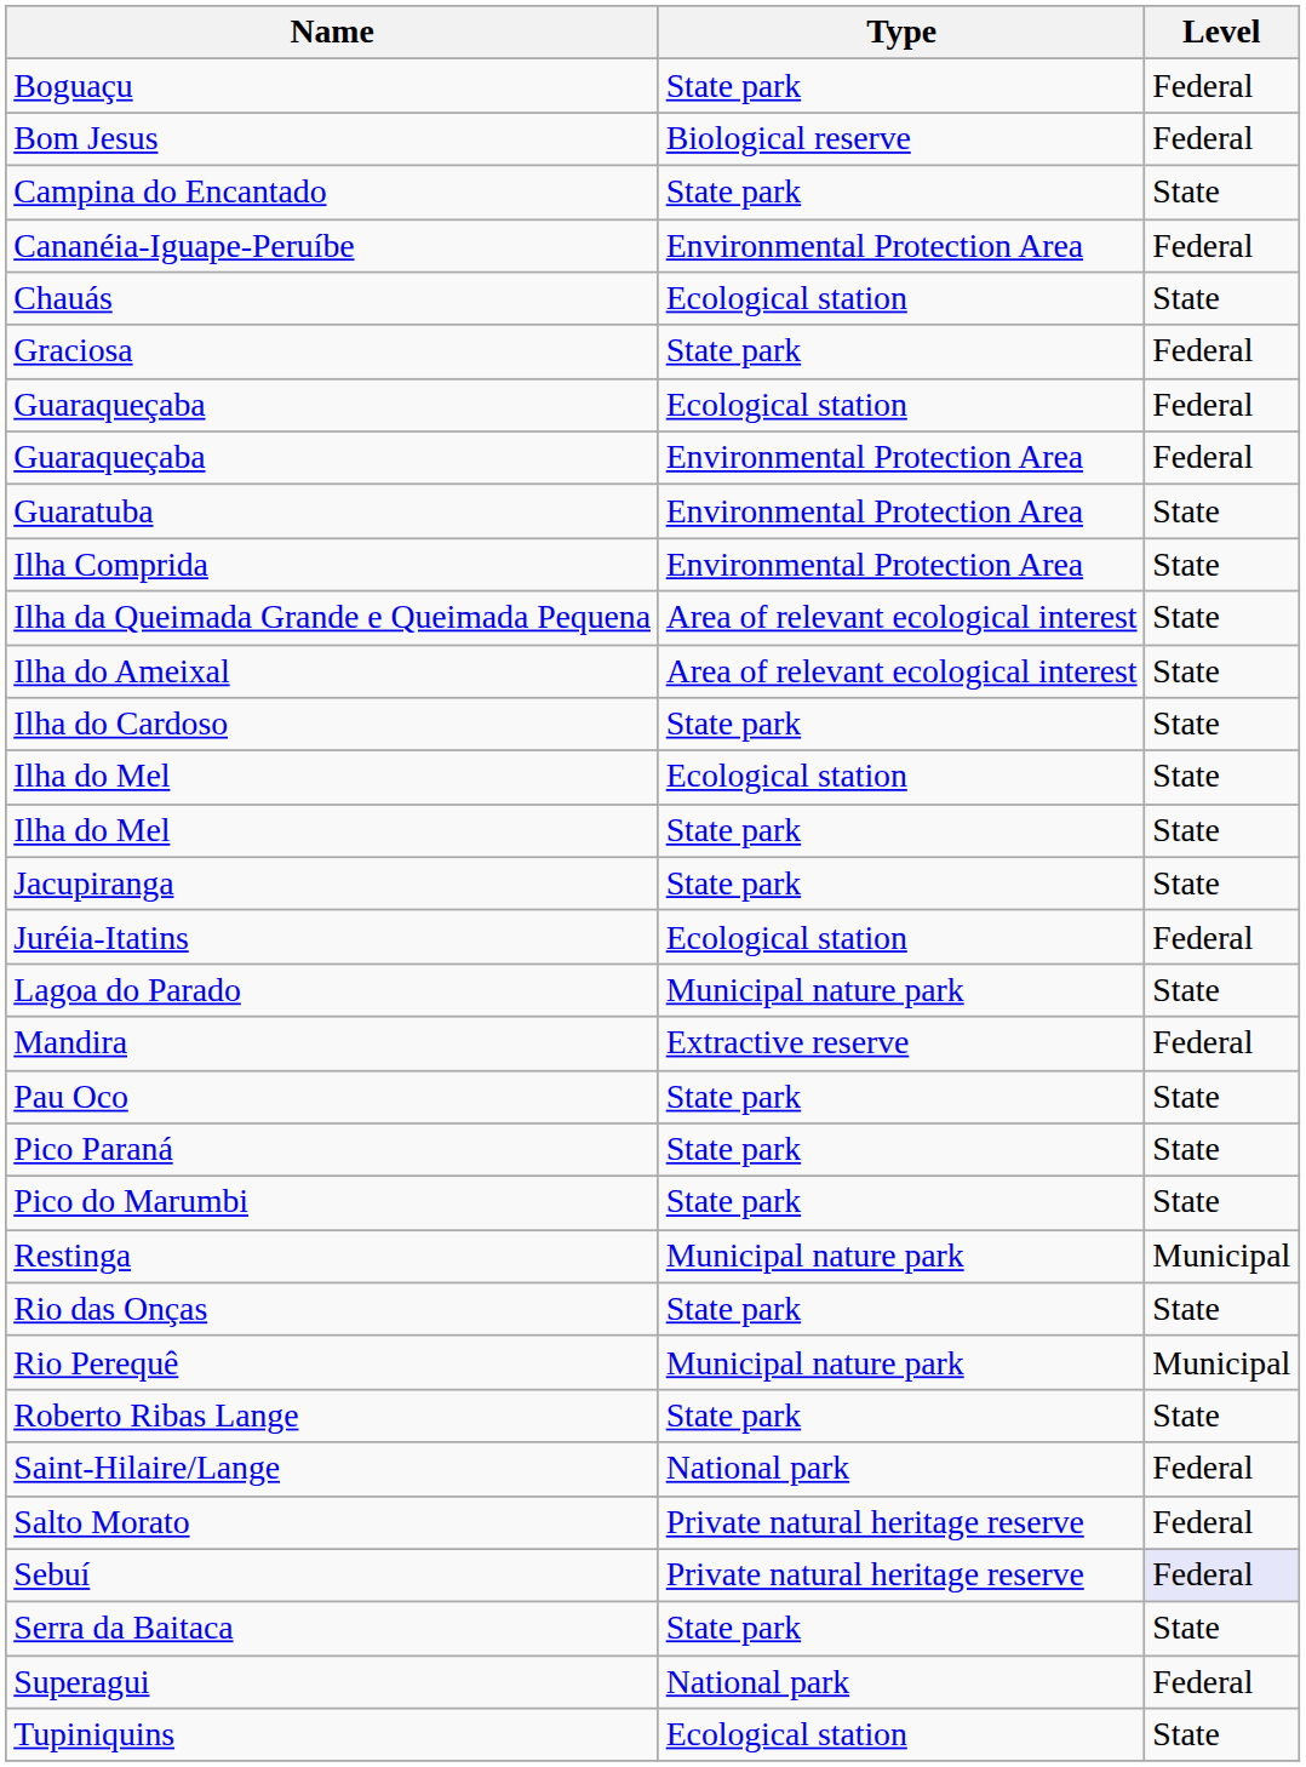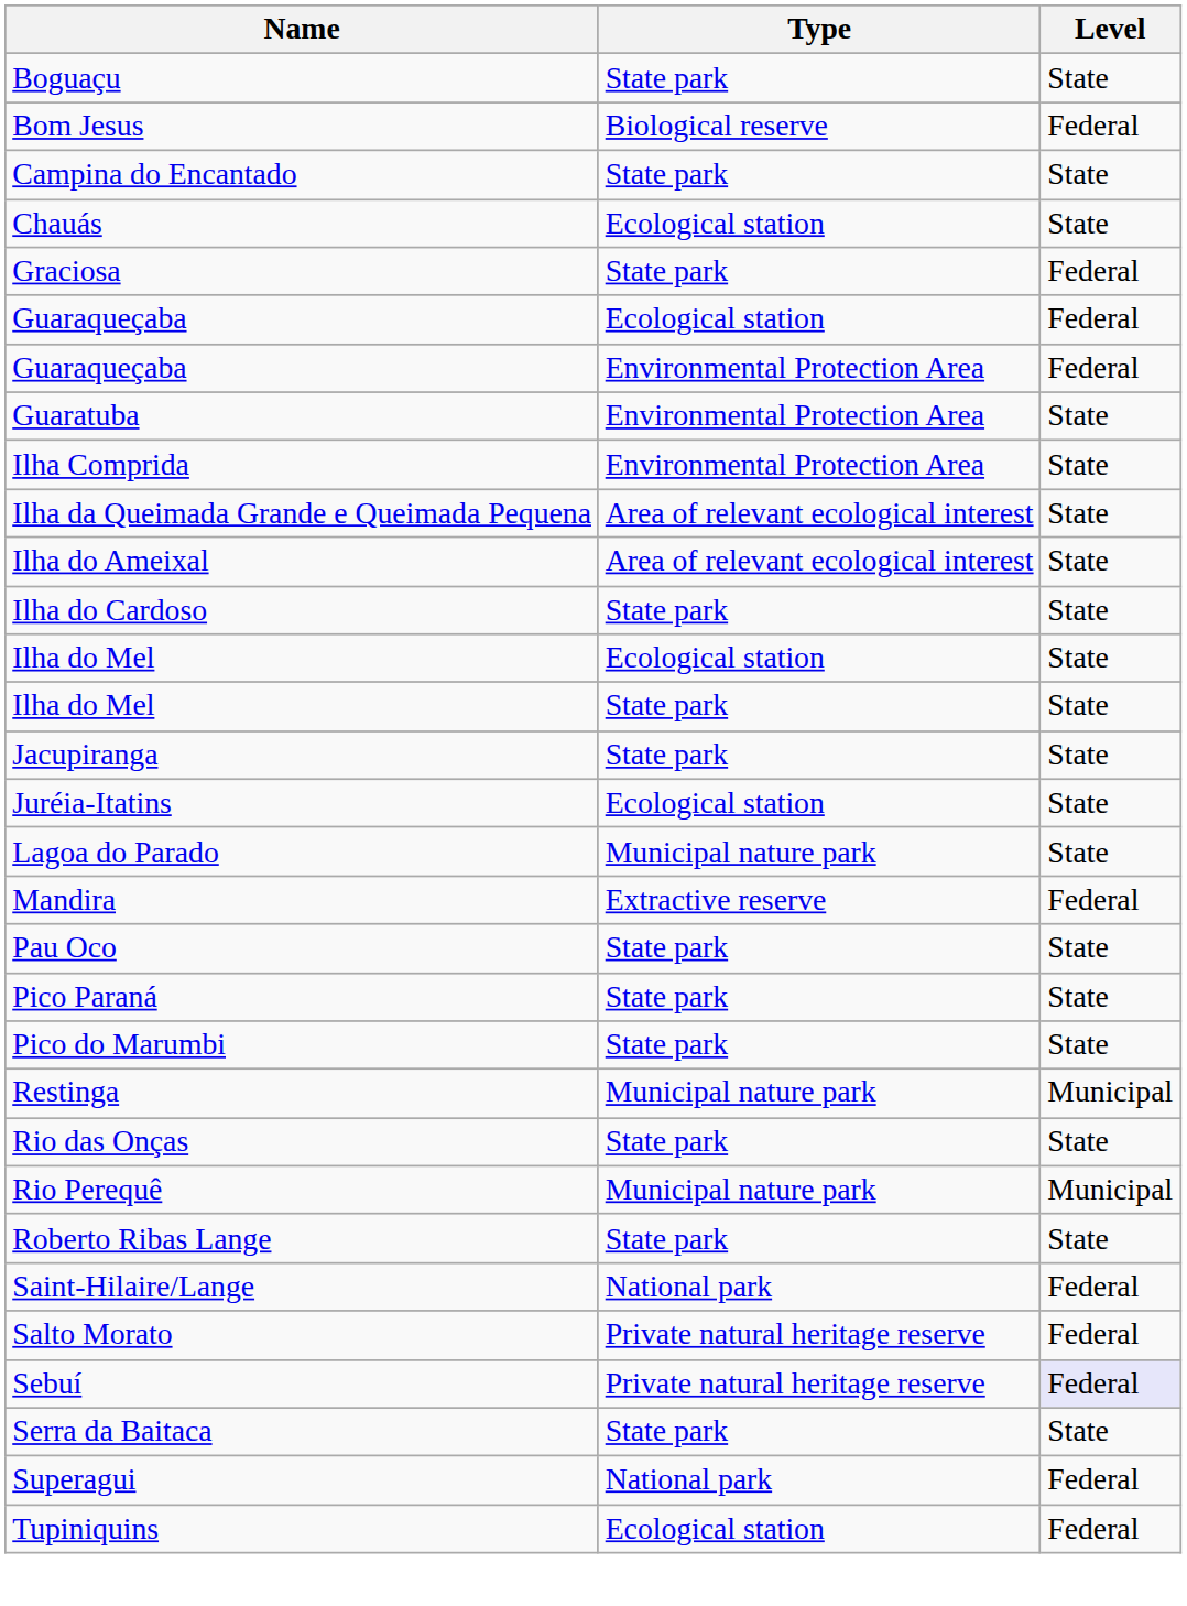 <table class="wikitable sortable">
 <tr>
 <th>Name</th>
 <th>Type</th>
 <th>Level</th>
 </tr>
 <tr>
 <td><a href='#'>Boguaçu</a></td>
 <td><a href='#'>State park</a></td>
-<td>Federal</td>
+<td>State</td>
 </tr>
 <tr>
 <td><a href='#'>Bom Jesus</a></td>
 <td><a href='#'>Biological reserve</a></td>
 <td>Federal</td>
 </tr>
 <tr>
 <td><a href='#'>Campina do Encantado</a></td>
 <td><a href='#'>State park</a></td>
 <td>State</td>
-</tr>
-<tr>
-<td><a href='#'>Cananéia-Iguape-Peruíbe</a></td>
-<td><a href='#'>Environmental Protection Area</a></td>
-<td>Federal</td>
 </tr>
 <tr>
 <td><a href='#'>Chauás</a></td>
 <td><a href='#'>Ecological station</a></td>
 <td>State</td>
 </tr>
 <tr>
 <td><a href='#'>Graciosa</a></td>
 <td><a href='#'>State park</a></td>
 <td>Federal</td>
 </tr>
 <tr>
 <td><a href='#'>Guaraqueçaba</a></td>
 <td><a href='#'>Ecological station</a></td>
 <td>Federal</td>
 </tr>
 <tr>
 <td><a href='#'>Guaraqueçaba</a></td>
 <td><a href='#'>Environmental Protection Area</a></td>
 <td>Federal</td>
 </tr>
 <tr>
 <td><a href='#'>Guaratuba</a></td>
 <td><a href='#'>Environmental Protection Area</a></td>
 <td>State</td>
 </tr>
 <tr>
 <td><a href='#'>Ilha Comprida</a></td>
 <td><a href='#'>Environmental Protection Area</a></td>
 <td>State</td>
 </tr>
 <tr>
 <td><a href='#'>Ilha da Queimada Grande e Queimada Pequena</a></td>
 <td><a href='#'>Area of relevant ecological interest</a></td>
 <td>State</td>
 </tr>
 <tr>
 <td><a href='#'>Ilha do Ameixal</a></td>
 <td><a href='#'>Area of relevant ecological interest</a></td>
 <td>State</td>
 </tr>
 <tr>
 <td><a href='#'>Ilha do Cardoso</a></td>
 <td><a href='#'>State park</a></td>
 <td>State</td>
 </tr>
 <tr>
 <td><a href='#'>Ilha do Mel</a></td>
 <td><a href='#'>Ecological station</a></td>
 <td>State</td>
 </tr>
 <tr>
 <td><a href='#'>Ilha do Mel</a></td>
 <td><a href='#'>State park</a></td>
 <td>State</td>
 </tr>
 <tr>
 <td><a href='#'>Jacupiranga</a></td>
 <td><a href='#'>State park</a></td>
 <td>State</td>
 </tr>
 <tr>
 <td><a href='#'>Juréia-Itatins</a></td>
 <td><a href='#'>Ecological station</a></td>
-<td>Federal</td>
+<td>State</td>
 </tr>
 <tr>
 <td><a href='#'>Lagoa do Parado</a></td>
 <td><a href='#'>Municipal nature park</a></td>
 <td>State</td>
 </tr>
 <tr>
 <td><a href='#'>Mandira</a></td>
 <td><a href='#'>Extractive reserve</a></td>
 <td>Federal</td>
 </tr>
 <tr>
 <td><a href='#'>Pau Oco</a></td>
 <td><a href='#'>State park</a></td>
 <td>State</td>
 </tr>
 <tr>
 <td><a href='#'>Pico Paraná</a></td>
 <td><a href='#'>State park</a></td>
 <td>State</td>
 </tr>
 <tr>
 <td><a href='#'>Pico do Marumbi</a></td>
 <td><a href='#'>State park</a></td>
 <td>State</td>
 </tr>
 <tr>
 <td><a href='#'>Restinga</a></td>
 <td><a href='#'>Municipal nature park</a></td>
 <td>Municipal</td>
 </tr>
 <tr>
 <td><a href='#'>Rio das Onças</a></td>
 <td><a href='#'>State park</a></td>
 <td>State</td>
 </tr>
 <tr>
 <td><a href='#'>Rio Perequê</a></td>
 <td><a href='#'>Municipal nature park</a></td>
 <td>Municipal</td>
 </tr>
 <tr>
 <td><a href='#'>Roberto Ribas Lange</a></td>
 <td><a href='#'>State park</a></td>
 <td>State</td>
 </tr>
 <tr>
 <td><a href='#'>Saint-Hilaire/Lange</a></td>
 <td><a href='#'>National park</a></td>
 <td>Federal</td>
 </tr>
 <tr>
 <td><a href='#'>Salto Morato</a></td>
 <td><a href='#'>Private natural heritage reserve</a></td>
 <td>Federal</td>
 </tr>
 <tr>
 <td><a href='#'>Sebuí</a></td>
 <td><a href='#'>Private natural heritage reserve</a></td>
 <td style="background: lavender;">Federal</td>
 </tr>
 <tr>
 <td><a href='#'>Serra da Baitaca</a></td>
 <td><a href='#'>State park</a></td>
 <td>State</td>
 </tr>
 <tr>
 <td><a href='#'>Superagui</a></td>
 <td><a href='#'>National park</a></td>
 <td>Federal</td>
 </tr>
 <tr>
 <td><a href='#'>Tupiniquins</a></td>
 <td><a href='#'>Ecological station</a></td>
-<td>State</td>
+<td>Federal</td>
 </tr>
 </table>
